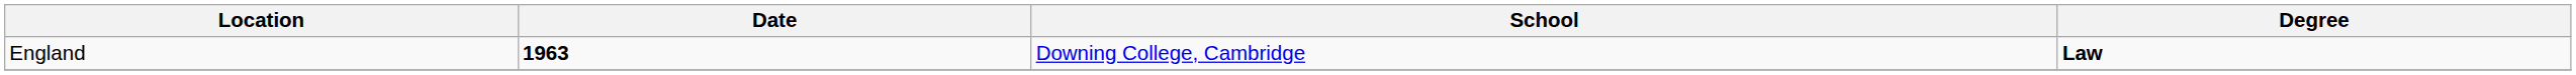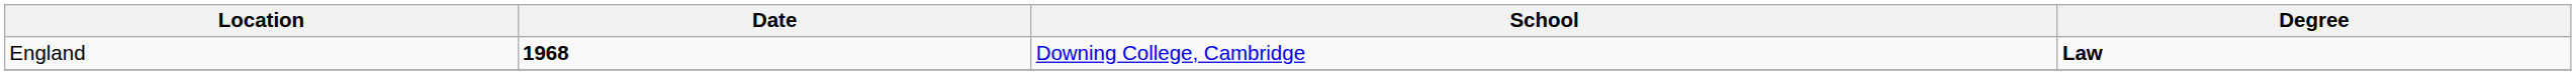 <table class="wikitable" style="width:100%;">
 <tr>
 <th style="width:20%;">Location</th>
 <th style="width:20%;">Date</th>
 <th style="width:40%;">School</th>
 <th style="width:20%;">Degree</th>
 </tr>
 <tr>
 <td>England</td>
-<td><strong>1963</strong></td>
+<td><strong>1968</strong></td>
 <td><a href='#'>Downing College, Cambridge</a></td>
 <td><strong>Law</strong></td>
 </tr>
 <tr>
 </tr>
 </table>
